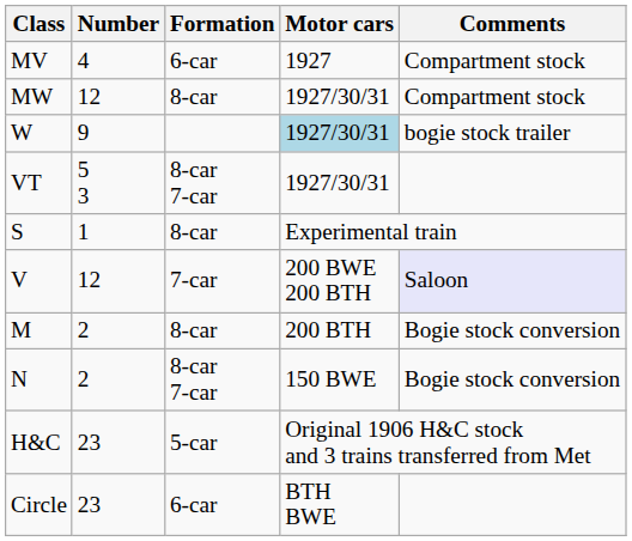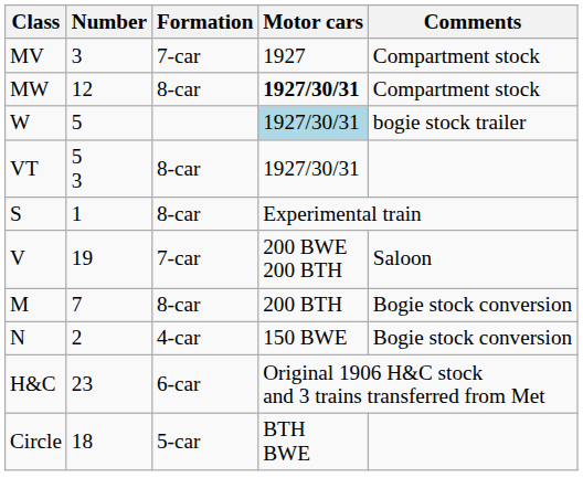 <table class="wikitable">
 <tr>
 <th>Class</th>
 <th>Number</th>
 <th>Formation</th>
 <th>Motor cars</th>
 <th>Comments</th>
 </tr>
 <tr>
 <td>MV</td>
-<td>4</td>
-<td>6-car</td>
+<td>3</td>
+<td>7-car</td>
 <td>1927</td>
 <td>Compartment stock</td>
 </tr>
 <tr>
 <td>MW</td>
 <td>12</td>
 <td>8-car</td>
-<td>1927/30/31</td>
+<td><strong>1927/30/31</strong></td>
 <td>Compartment stock</td>
 </tr>
 <tr>
 <td>W</td>
-<td>9</td>
+<td>5</td>
 <td></td>
 <td style="background: lightblue;">1927/30/31</td>
 <td>bogie stock trailer</td>
 </tr>
 <tr>
 <td>VT</td>
 <td>5<br> 3</td>
-<td>8-car<br>7-car</td>
+<td>8-car</td>
 <td>1927/30/31</td>
 <td></td>
 </tr>
 <tr>
 <td>S</td>
 <td>1</td>
 <td>8-car</td>
 <td colspan=2>Experimental train</td>
 </tr>
 <tr>
 <td>V</td>
-<td>12</td>
+<td>19</td>
 <td>7-car</td>
 <td>200 BWE<br>200 BTH</td>
-<td style="background: lavender;">Saloon</td>
+<td>Saloon</td>
 </tr>
 <tr>
 <td>M</td>
-<td>2</td>
+<td>7</td>
 <td>8-car</td>
 <td>200 BTH</td>
 <td>Bogie stock conversion</td>
 </tr>
 <tr>
 <td>N</td>
 <td>2</td>
-<td>8-car<br>7-car</td>
+<td>4-car</td>
 <td>150 BWE</td>
 <td>Bogie stock conversion</td>
 </tr>
 <tr>
 <td>H&C</td>
 <td>23</td>
-<td>5-car</td>
+<td>6-car</td>
 <td colspan=2>Original 1906 H&C stock <br> and 3 trains transferred from Met</td>
 </tr>
 <tr>
 <td>Circle</td>
-<td>23</td>
-<td>6-car</td>
+<td>18</td>
+<td>5-car</td>
 <td>BTH<br>BWE</td>
 <td></td>
 </tr>
 </table>
